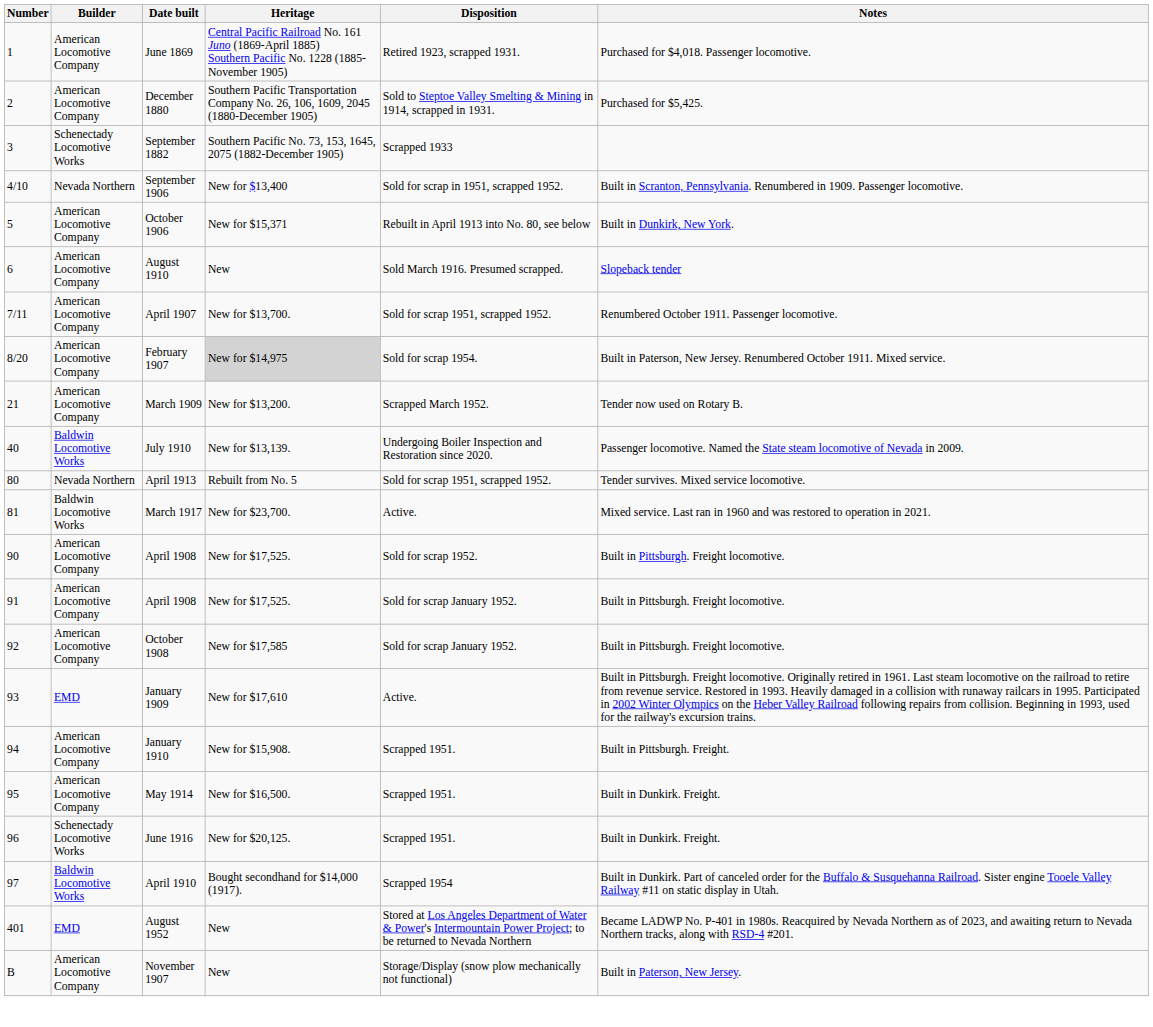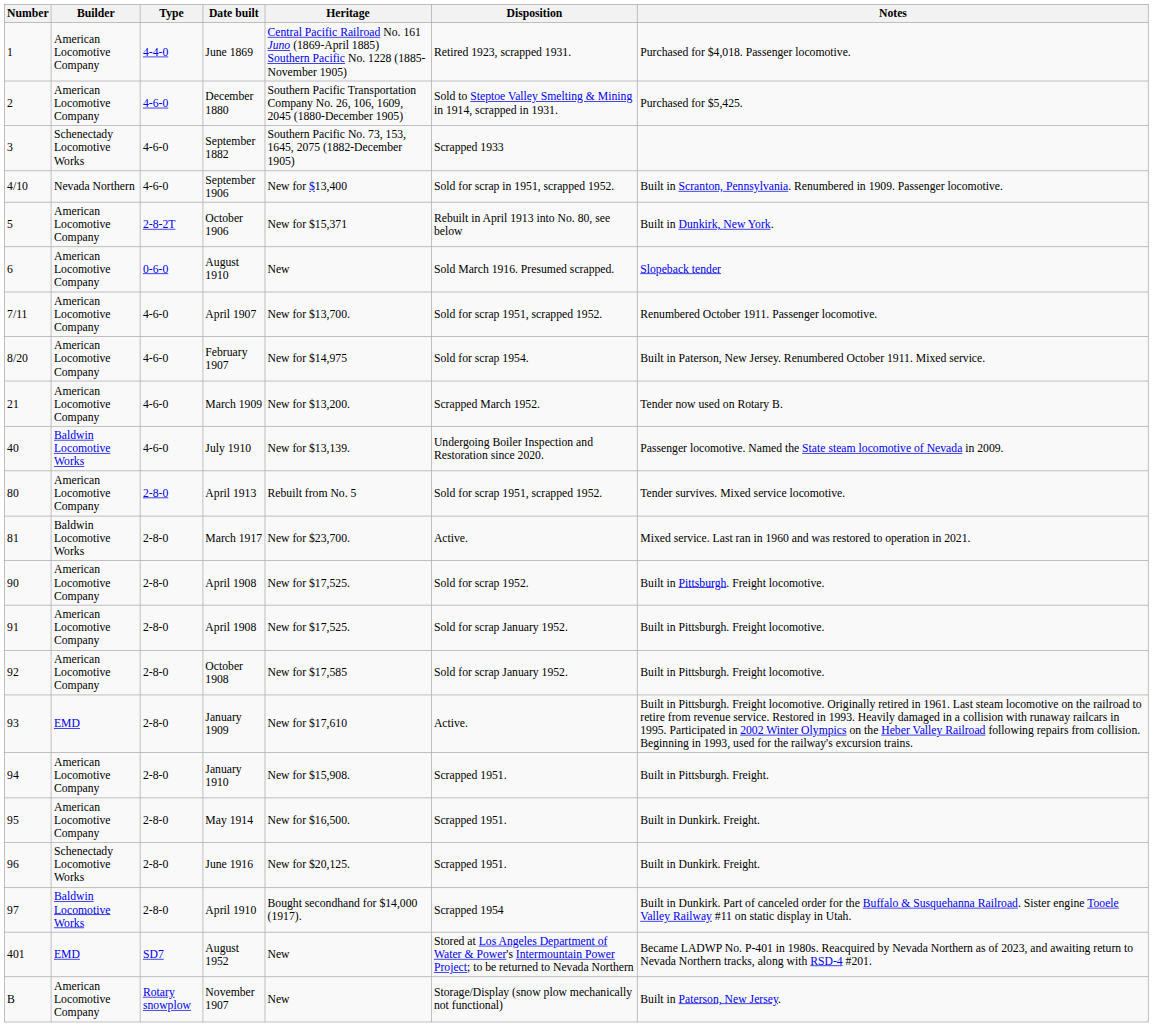 <table class="wikitable">
 <tr>
 <th>Number</th>
 <th>Builder</th>
+<th>Type</th>
 <th>Date built</th>
 <th>Heritage</th>
 <th>Disposition</th>
 <th>Notes</th>
 </tr>
 <tr>
 <td>1</td>
 <td>American Locomotive Company</td>
+<td><a href='#'>4-4-0</a></td>
 <td>June 1869</td>
 <td><a href='#'>Central Pacific Railroad</a> No. 161 <em><a href='#'>Juno</a></em> (1869-April 1885)<br><a href='#'>Southern Pacific</a> No. 1228 (1885-November 1905)</td>
 <td>Retired 1923, scrapped 1931.</td>
 <td>Purchased for $4,018.  Passenger locomotive.</td>
 </tr>
 <tr>
 <td>2</td>
 <td>American Locomotive Company</td>
+<td><a href='#'>4-6-0</a></td>
 <td>December 1880</td>
 <td>Southern Pacific Transportation Company No. 26, 106, 1609, 2045 (1880-December 1905)</td>
 <td>Sold to <a href='#'>Steptoe Valley Smelting & Mining</a> in 1914, scrapped in 1931.</td>
 <td>Purchased for $5,425.</td>
 </tr>
 <tr>
 <td>3</td>
 <td>Schenectady Locomotive Works</td>
+<td>4-6-0</td>
 <td>September 1882</td>
 <td>Southern Pacific No. 73, 153, 1645, 2075 (1882-December 1905)</td>
 <td>Scrapped 1933</td>
 <td></td>
 </tr>
 <tr>
 <td>4/10</td>
 <td>Nevada Northern</td>
+<td>4-6-0</td>
 <td>September 1906</td>
 <td>New for <a href='#'>$</a>13,400</td>
 <td>Sold for scrap in 1951, scrapped 1952.</td>
 <td>Built in <a href='#'>Scranton, Pennsylvania</a>. Renumbered in 1909.  Passenger locomotive.</td>
 </tr>
 <tr>
 <td>5</td>
 <td>American Locomotive Company</td>
+<td><a href='#'>2-8-2</a><a href='#'>T</a></td>
 <td>October 1906</td>
 <td>New for $15,371</td>
 <td>Rebuilt in April 1913 into No. 80, see below</td>
 <td>Built in <a href='#'>Dunkirk, New York</a>.</td>
 </tr>
 <tr>
 <td>6</td>
 <td>American Locomotive Company</td>
+<td><a href='#'>0-6-0</a></td>
 <td>August 1910</td>
 <td>New</td>
 <td>Sold March 1916.  Presumed scrapped.</td>
 <td><a href='#'>Slopeback tender</a></td>
 </tr>
 <tr>
 <td>7/11</td>
 <td>American Locomotive Company</td>
+<td>4-6-0</td>
 <td>April 1907</td>
 <td>New for $13,700.</td>
 <td>Sold for scrap 1951, scrapped 1952.</td>
 <td>Renumbered October 1911.  Passenger locomotive.</td>
 </tr>
 <tr>
 <td>8/20</td>
 <td>American Locomotive Company</td>
+<td>4-6-0</td>
 <td>February 1907</td>
-<td style="background: lightgrey;">New for $14,975</td>
+<td>New for $14,975</td>
 <td>Sold for scrap 1954.</td>
 <td>Built in Paterson, New Jersey. Renumbered October 1911.  Mixed service.</td>
 </tr>
 <tr>
 <td>21</td>
 <td>American Locomotive Company</td>
+<td>4-6-0</td>
 <td>March 1909</td>
 <td>New for $13,200.</td>
 <td>Scrapped March 1952.</td>
 <td>Tender now used on Rotary B.</td>
 </tr>
 <tr>
 <td>40</td>
 <td><a href='#'>Baldwin Locomotive Works</a></td>
+<td>4-6-0</td>
 <td>July 1910</td>
 <td>New for $13,139.</td>
 <td>Undergoing Boiler Inspection and Restoration since 2020.</td>
 <td>Passenger locomotive. Named the <a href='#'>State steam locomotive of Nevada</a> in 2009.</td>
 </tr>
 <tr>
 <td>80</td>
-<td>Nevada Northern</td>
+<td>American Locomotive Company</td>
+<td><a href='#'>2-8-0</a></td>
 <td>April 1913</td>
 <td>Rebuilt from No. 5</td>
 <td>Sold for scrap 1951, scrapped 1952.</td>
 <td>Tender survives.  Mixed service locomotive.</td>
 </tr>
 <tr>
 <td>81</td>
 <td>Baldwin Locomotive Works</td>
+<td>2-8-0</td>
 <td>March 1917</td>
 <td>New for $23,700.</td>
 <td>Active.</td>
 <td>Mixed service.  Last ran in 1960 and was restored to operation in 2021.</td>
 </tr>
 <tr>
 <td>90</td>
 <td>American Locomotive Company</td>
+<td>2-8-0</td>
 <td>April 1908</td>
 <td>New for $17,525.</td>
 <td>Sold for scrap 1952.</td>
 <td>Built in <a href='#'>Pittsburgh</a>.  Freight locomotive.</td>
 </tr>
 <tr>
 <td>91</td>
 <td>American Locomotive Company</td>
+<td>2-8-0</td>
 <td>April 1908</td>
 <td>New for $17,525.</td>
 <td>Sold for scrap January 1952.</td>
 <td>Built in Pittsburgh.  Freight locomotive.</td>
 </tr>
 <tr>
 <td>92</td>
 <td>American Locomotive Company</td>
+<td>2-8-0</td>
 <td>October 1908</td>
 <td>New for $17,585</td>
 <td>Sold for scrap January 1952.</td>
 <td>Built in Pittsburgh.  Freight locomotive.</td>
 </tr>
 <tr>
 <td>93</td>
 <td><a href='#'>EMD</a></td>
+<td>2-8-0</td>
 <td>January 1909</td>
 <td>New for $17,610</td>
 <td>Active.</td>
 <td>Built in Pittsburgh.  Freight locomotive.  Originally retired in 1961. Last steam locomotive on the railroad to retire from revenue service. Restored in 1993. Heavily damaged in a collision with runaway railcars in 1995. Participated in <a href='#'>2002 Winter Olympics</a> on the <a href='#'>Heber Valley Railroad</a> following repairs from collision. Beginning in 1993, used for the railway's excursion trains.</td>
 </tr>
 <tr>
 <td>94</td>
 <td>American Locomotive Company</td>
+<td>2-8-0</td>
 <td>January 1910</td>
 <td>New for $15,908.</td>
 <td>Scrapped 1951.</td>
 <td>Built in Pittsburgh.  Freight.</td>
 </tr>
 <tr>
 <td>95</td>
 <td>American Locomotive Company</td>
+<td>2-8-0</td>
 <td>May 1914</td>
 <td>New for $16,500.</td>
 <td>Scrapped 1951.</td>
 <td>Built in Dunkirk.  Freight.</td>
 </tr>
 <tr>
 <td>96</td>
 <td>Schenectady Locomotive Works</td>
+<td>2-8-0</td>
 <td>June 1916</td>
 <td>New for $20,125.</td>
 <td>Scrapped 1951.</td>
 <td>Built in Dunkirk.  Freight.</td>
 </tr>
 <tr>
 <td>97</td>
 <td><a href='#'>Baldwin Locomotive Works</a></td>
+<td>2-8-0</td>
 <td>April 1910</td>
 <td>Bought secondhand for $14,000 (1917).</td>
 <td>Scrapped 1954</td>
 <td>Built in Dunkirk. Part of canceled order for the <a href='#'>Buffalo & Susquehanna Railroad</a>. Sister engine <a href='#'>Tooele Valley Railway</a> #11 on static display in Utah.</td>
 </tr>
 <tr>
 <td>401</td>
 <td><a href='#'>EMD</a></td>
+<td><a href='#'>SD7</a></td>
 <td>August 1952</td>
 <td>New</td>
 <td>Stored at <a href='#'>Los Angeles Department of Water & Power</a>'s <a href='#'>Intermountain Power Project</a>; to be returned to  Nevada Northern</td>
 <td>Became LADWP No. P-401 in 1980s. Reacquired by Nevada Northern as of 2023, and awaiting return to Nevada Northern tracks, along with <a href='#'>RSD-4</a> #201.</td>
 </tr>
 <tr>
 <td>B</td>
 <td>American Locomotive Company</td>
+<td><a href='#'>Rotary snowplow</a></td>
 <td>November 1907</td>
 <td>New</td>
 <td>Storage/Display (snow plow mechanically not functional)</td>
 <td>Built in <a href='#'>Paterson, New Jersey</a>.</td>
 </tr>
 </table>
